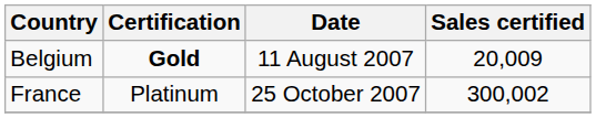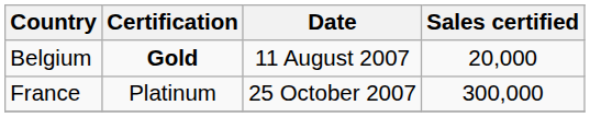 <table class="wikitable sortable">
 <tr>
 <th>Country</th>
 <th>Certification</th>
 <th>Date</th>
 <th>Sales certified</th>
 </tr>
 <tr>
 <td>Belgium</td>
 <td align="center"><strong>Gold</strong></td>
 <td align="center">11 August 2007</td>
-<td align="center">20,009</td>
+<td align="center">20,000</td>
 </tr>
 <tr>
 <td>France</td>
 <td align="center">Platinum</td>
 <td align="center">25 October 2007</td>
-<td align="center">300,002</td>
+<td align="center">300,000</td>
 </tr>
 <tr>
 </tr>
 </table>
